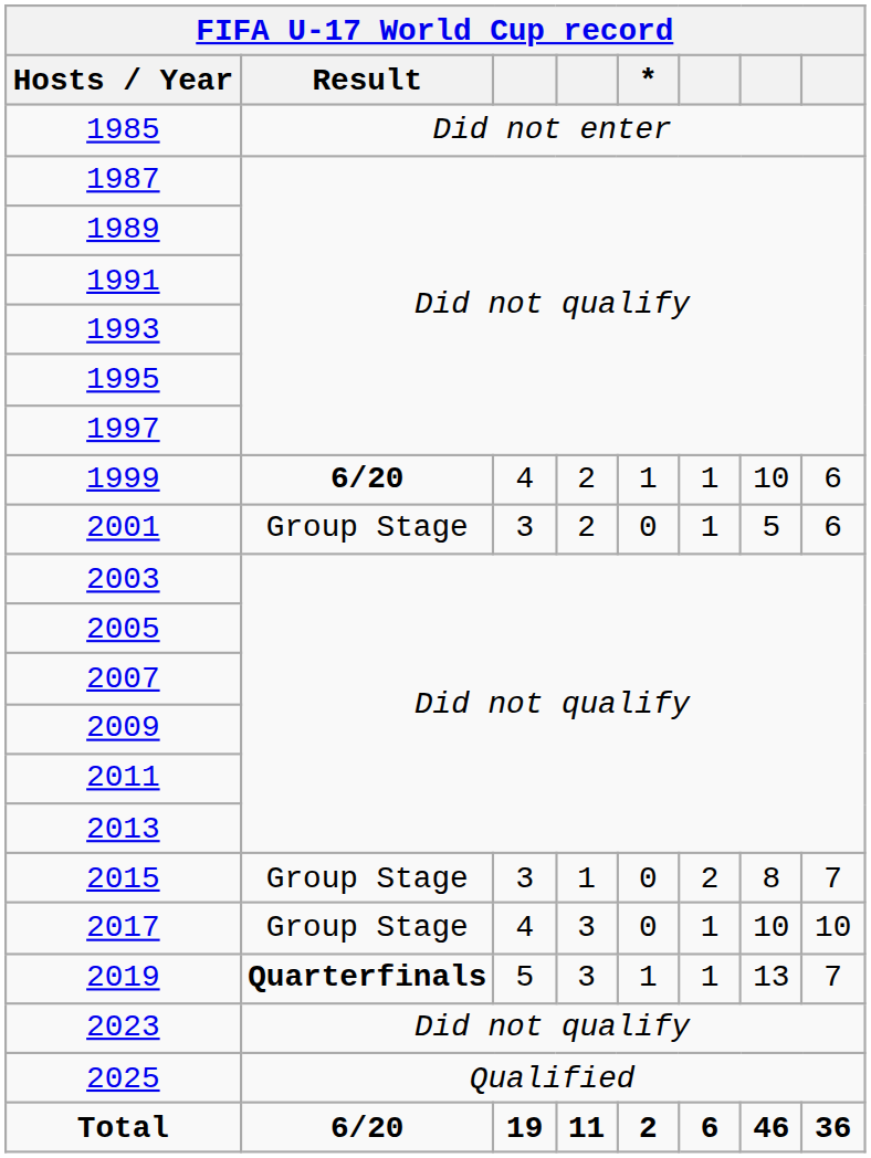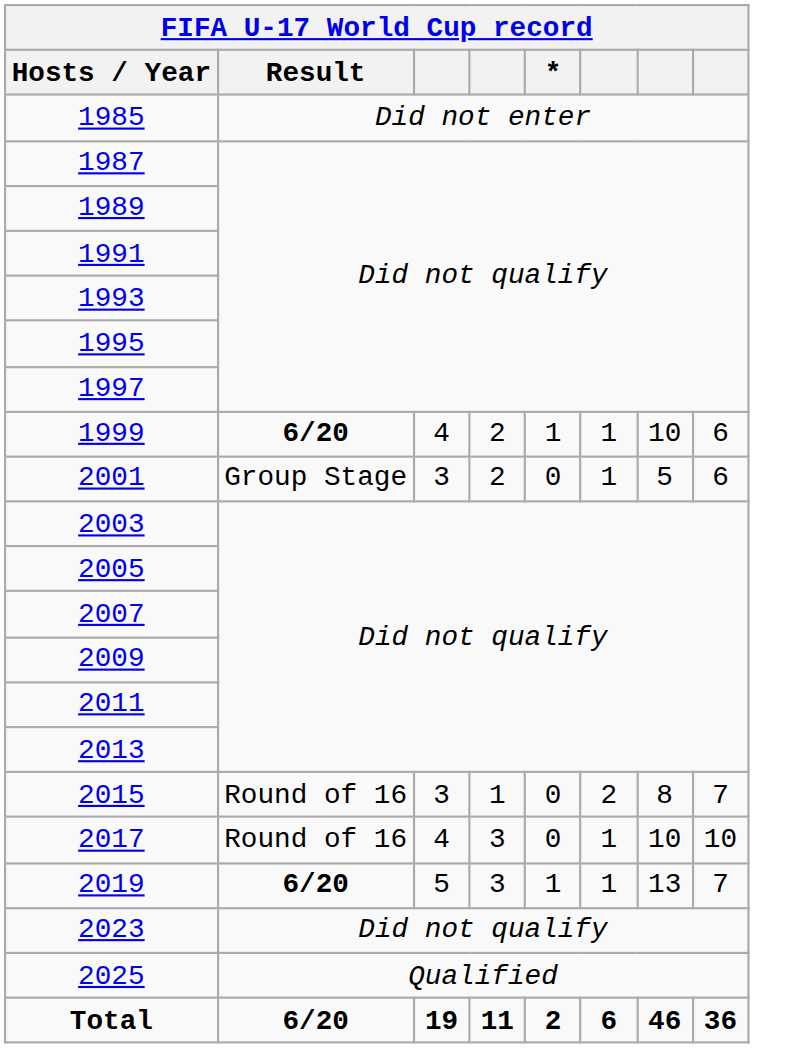 <table class="wikitable" style="text-align: center;">
 <tr>
 <th colspan=9><a href='#'>FIFA U-17 World Cup record</a></th>
 </tr>
 <tr>
 <th>Hosts / Year</th>
 <th>Result</th>
 <th width=20></th>
 <th width=20></th>
 <th width=20>*</th>
 <th width=20></th>
 <th width=20></th>
 <th width=20></th>
 </tr>
 <tr>
 <td> <a href='#'>1985</a></td>
 <td rowspan=1 colspan=7><em>Did not enter</em></td>
 </tr>
 <tr>
 <td> <a href='#'>1987</a></td>
 <td rowspan=6 colspan=7><em>Did not qualify</em></td>
 </tr>
 <tr>
 <td> <a href='#'>1989</a></td>
 </tr>
 <tr>
 <td> <a href='#'>1991</a></td>
 </tr>
 <tr>
 <td> <a href='#'>1993</a></td>
 </tr>
 <tr>
 <td> <a href='#'>1995</a></td>
 </tr>
 <tr>
 <td> <a href='#'>1997</a></td>
 </tr>
 <tr>
 <td> <a href='#'>1999</a></td>
 <td><strong>6/20</strong></td>
 <td>4</td>
 <td>2</td>
 <td>1</td>
 <td>1</td>
 <td>10</td>
 <td>6</td>
 </tr>
 <tr>
 <td> <a href='#'>2001</a></td>
 <td>Group Stage</td>
 <td>3</td>
 <td>2</td>
 <td>0</td>
 <td>1</td>
 <td>5</td>
 <td>6</td>
 </tr>
 <tr>
 <td> <a href='#'>2003</a></td>
 <td rowspan=6 colspan=7><em>Did not qualify</em></td>
 </tr>
 <tr>
 <td> <a href='#'>2005</a></td>
 </tr>
 <tr>
 <td> <a href='#'>2007</a></td>
 </tr>
 <tr>
 <td> <a href='#'>2009</a></td>
 </tr>
 <tr>
 <td> <a href='#'>2011</a></td>
 </tr>
 <tr>
 <td> <a href='#'>2013</a></td>
 </tr>
 <tr>
 <td> <a href='#'>2015</a></td>
-<td>Group Stage</td>
+<td>Round of 16</td>
 <td>3</td>
 <td>1</td>
 <td>0</td>
 <td>2</td>
 <td>8</td>
 <td>7</td>
 </tr>
 <tr>
 <td> <a href='#'>2017</a></td>
-<td>Group Stage</td>
+<td>Round of 16</td>
 <td>4</td>
 <td>3</td>
 <td>0</td>
 <td>1</td>
 <td>10</td>
 <td>10</td>
 </tr>
 <tr>
 <td> <a href='#'>2019</a></td>
-<td><strong>Quarterfinals</strong></td>
+<td><strong>6/20</strong></td>
 <td>5</td>
 <td>3</td>
 <td>1</td>
 <td>1</td>
 <td>13</td>
 <td>7</td>
 </tr>
 <tr>
 <td> <a href='#'>2023</a></td>
 <td colspan=9><em>Did not qualify</em></td>
 </tr>
 <tr>
 <td> <a href='#'>2025</a></td>
 <td colspan=9><em>Qualified</em></td>
 </tr>
 <tr>
 <td><strong>Total</strong></td>
 <td><strong>6/20</strong></td>
 <td><strong>19</strong></td>
 <td><strong>11</strong></td>
 <td><strong>2</strong></td>
 <td><strong>6</strong></td>
 <td><strong>46</strong></td>
 <td><strong>36</strong></td>
 </tr>
 </table>
